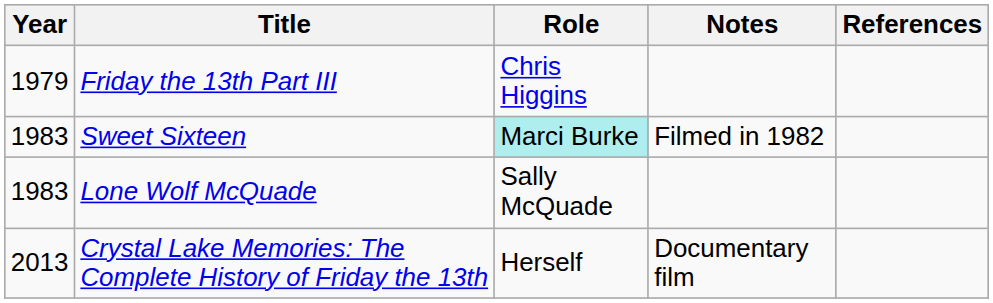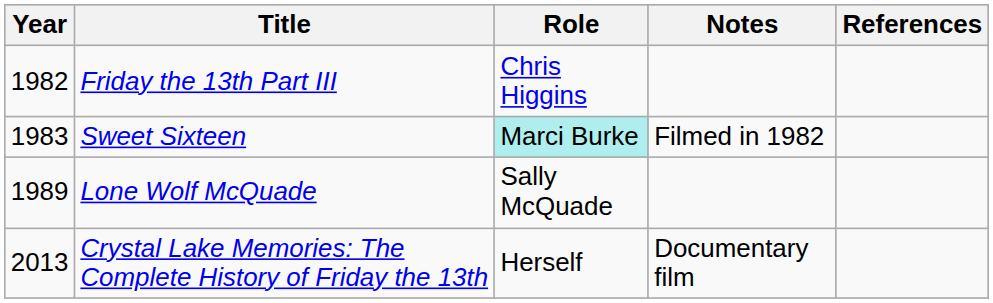 <table class="wikitable sortable">
 <tr>
 <th>Year</th>
 <th>Title</th>
 <th>Role</th>
 <th class="unsortable">Notes</th>
 <th class="unsortable">References</th>
 </tr>
 <tr>
-<td>1979</td>
+<td>1982</td>
 <td><em><a href='#'>Friday the 13th Part III</a></em></td>
 <td><a href='#'>Chris Higgins</a></td>
 <td></td>
 <td></td>
 </tr>
 <tr>
 <td>1983</td>
 <td><em><a href='#'>Sweet Sixteen</a></em></td>
 <td style="background: paleturquoise;">Marci Burke</td>
 <td>Filmed in 1982</td>
 <td></td>
 </tr>
 <tr>
-<td>1983</td>
+<td>1989</td>
 <td><em><a href='#'>Lone Wolf McQuade</a></em></td>
 <td>Sally McQuade</td>
 <td></td>
 <td></td>
 </tr>
 <tr>
 <td>2013</td>
 <td><em><a href='#'>Crystal Lake Memories: The Complete History of Friday the 13th</a></em></td>
 <td>Herself</td>
 <td>Documentary film</td>
 <td></td>
 </tr>
 </table>
